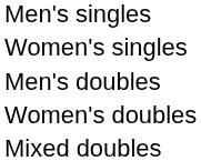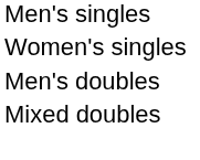 <table>
 <tr>
 <td>Men's singles</td>
 <td></td>
 <td></td>
 <td></td>
 </tr>
 <tr>
 <td>Women's singles</td>
 <td></td>
 <td></td>
 <td></td>
 </tr>
 <tr>
 <td>Men's doubles</td>
 <td></td>
 <td></td>
 <td></td>
 </tr>
 <tr>
-<td>Women's doubles</td>
-<td></td>
-<td></td>
-<td></td>
-</tr>
-<tr>
 <td>Mixed doubles</td>
 <td></td>
 <td></td>
 <td></td>
 </tr>
 </table>
